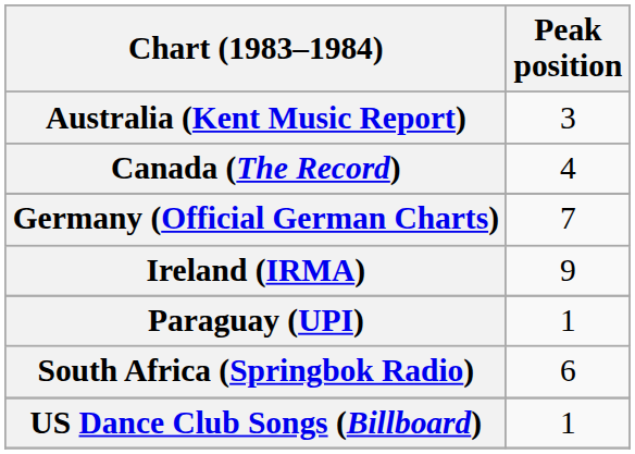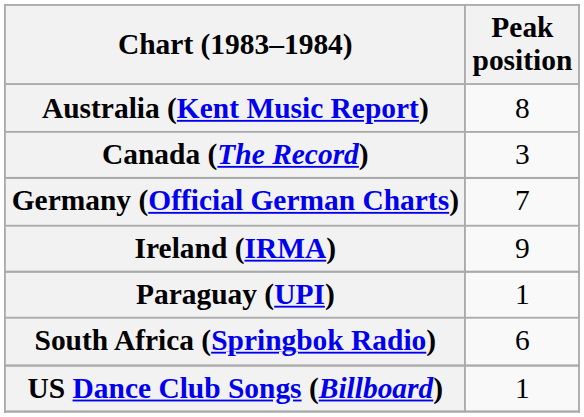 <table class="wikitable plainrowheaders sortable">
 <tr>
 <th scope="col">Chart (1983–1984)</th>
 <th scope="col">Peak<br>position</th>
 </tr>
 <tr>
 <th scope="row">Australia (<a href='#'>Kent Music Report</a>)</th>
-<td align="center">3</td>
+<td align="center">8</td>
 </tr>
 <tr>
 <th scope="row">Canada (<em><a href='#'>The Record</a></em>)</th>
-<td align="center">4</td>
+<td align="center">3</td>
 </tr>
 <tr>
 </tr>
 <tr>
 <th scope="row">Germany (<a href='#'>Official German Charts</a>)</th>
 <td align="center">7</td>
 </tr>
 <tr>
 <th scope="row">Ireland (<a href='#'>IRMA</a>)</th>
 <td align="center">9</td>
 </tr>
 <tr>
 </tr>
 <tr>
 <th scope="row">Paraguay (<a href='#'>UPI</a>)</th>
 <td align="center">1</td>
 </tr>
 <tr>
 <th scope="row">South Africa (<a href='#'>Springbok Radio</a>)</th>
 <td align="center">6</td>
 </tr>
 <tr>
 </tr>
 <tr>
 </tr>
 <tr>
 </tr>
 <tr>
 </tr>
 <tr>
 <th scope="row">US <a href='#'>Dance Club Songs</a> (<em><a href='#'>Billboard</a></em>)</th>
 <td align="center">1</td>
 </tr>
 <tr>
 </tr>
 <tr>
 </tr>
 </table>
